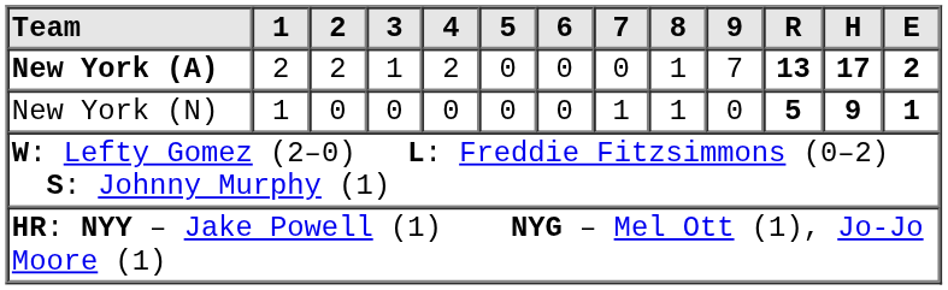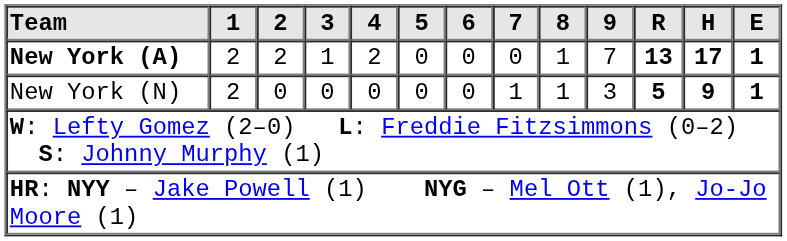 <table border=1 cellspacing=0 width=425 style="margin-left:3em;">
 <tr style="text-align:center; background-color:#e6e6e6;">
 <th align=left width=125>Team</th>
 <th width=25>1</th>
 <th width=25>2</th>
 <th width=25>3</th>
 <th width=25>4</th>
 <th width=25>5</th>
 <th width=25>6</th>
 <th width=25>7</th>
 <th width=25>8</th>
 <th width=25>9</th>
 <th width=25>R</th>
 <th width=25>H</th>
 <th width=25>E</th>
 </tr>
 <tr style="text-align:center;">
 <td align=left><strong>New York (A)</strong></td>
 <td>2</td>
 <td>2</td>
 <td>1</td>
 <td>2</td>
 <td>0</td>
 <td>0</td>
 <td>0</td>
 <td>1</td>
 <td>7</td>
 <td><strong>13</strong></td>
 <td><strong>17</strong></td>
-<td><strong>2</strong></td>
+<td><strong>1</strong></td>
 </tr>
 <tr style="text-align:center;">
 <td align=left>New York (N)</td>
-<td>1</td>
+<td>2</td>
 <td>0</td>
 <td>0</td>
 <td>0</td>
 <td>0</td>
 <td>0</td>
 <td>1</td>
 <td>1</td>
-<td>0</td>
+<td>3</td>
 <td><strong>5</strong></td>
 <td><strong>9</strong></td>
 <td><strong>1</strong></td>
 </tr>
 <tr style="text-align:left;">
 <td colspan=13><strong>W</strong>: <a href='#'>Lefty Gomez</a> (2–0)   <strong>L</strong>: <a href='#'>Freddie Fitzsimmons</a> (0–2)   <strong>S</strong>: <a href='#'>Johnny Murphy</a> (1)</td>
 </tr>
 <tr style="text-align:left;">
 <td colspan=13><strong>HR</strong>: <strong>NYY</strong> – <a href='#'>Jake Powell</a> (1)    <strong>NYG</strong> – <a href='#'>Mel Ott</a> (1), <a href='#'>Jo-Jo Moore</a> (1)</td>
 </tr>
 </table>
